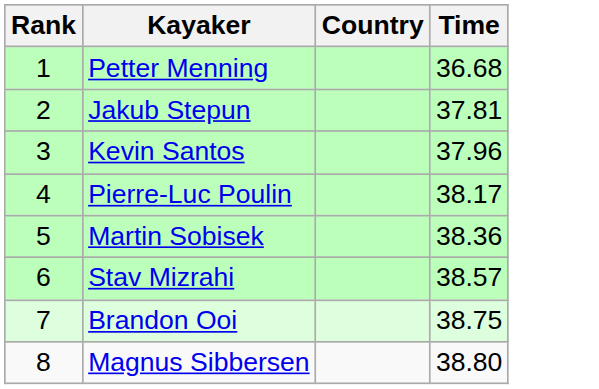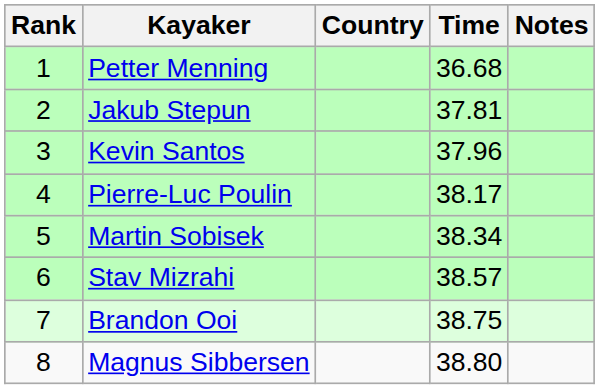 <table class="wikitable" style="text-align:center">
 <tr>
 <th>Rank</th>
 <th>Kayaker</th>
 <th>Country</th>
 <th>Time</th>
+<th>Notes</th>
 </tr>
 <tr bgcolor=bbffbb>
 <td>1</td>
 <td align="left"><a href='#'>Petter Menning</a></td>
 <td align="left"></td>
 <td>36.68</td>
+<td></td>
 </tr>
 <tr bgcolor=bbffbb>
 <td>2</td>
 <td align="left"><a href='#'>Jakub Stepun</a></td>
 <td align="left"></td>
 <td>37.81</td>
+<td></td>
 </tr>
 <tr bgcolor=bbffbb>
 <td>3</td>
 <td align="left"><a href='#'>Kevin Santos</a></td>
 <td align="left"></td>
 <td>37.96</td>
+<td></td>
 </tr>
 <tr bgcolor=bbffbb>
 <td>4</td>
 <td align="left"><a href='#'>Pierre-Luc Poulin</a></td>
 <td align="left"></td>
 <td>38.17</td>
+<td></td>
 </tr>
 <tr bgcolor=bbffbb>
 <td>5</td>
 <td align="left"><a href='#'>Martin Sobisek</a></td>
 <td align="left"></td>
-<td>38.36</td>
+<td>38.34</td>
+<td></td>
 </tr>
 <tr bgcolor=bbffbb>
 <td>6</td>
 <td align="left"><a href='#'>Stav Mizrahi</a></td>
 <td align="left"></td>
 <td>38.57</td>
+<td></td>
 </tr>
 <tr bgcolor=ddffdd>
 <td>7</td>
 <td align="left"><a href='#'>Brandon Ooi</a></td>
 <td align="left"></td>
 <td>38.75</td>
+<td></td>
 </tr>
 <tr>
 <td>8</td>
 <td align="left"><a href='#'>Magnus Sibbersen</a></td>
 <td align="left"></td>
 <td>38.80</td>
+<td></td>
 </tr>
 </table>
